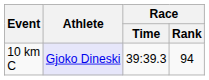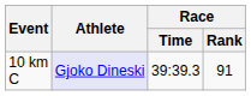 <table class="wikitable" border="1" style="font-size:90%">
 <tr>
 <th rowspan=2>Event</th>
 <th rowspan=2>Athlete</th>
 <th colspan=2>Race</th>
 </tr>
 <tr>
 <th>Time</th>
 <th>Rank</th>
 </tr>
 <tr>
 <td>10 km <br> C</td>
 <td style="background: lavender;"><a href='#'>Gjoko Dineski</a></td>
 <td align=center>39:39.3</td>
-<td align=center>94</td>
+<td align=center>91</td>
 </tr>
 </table>
